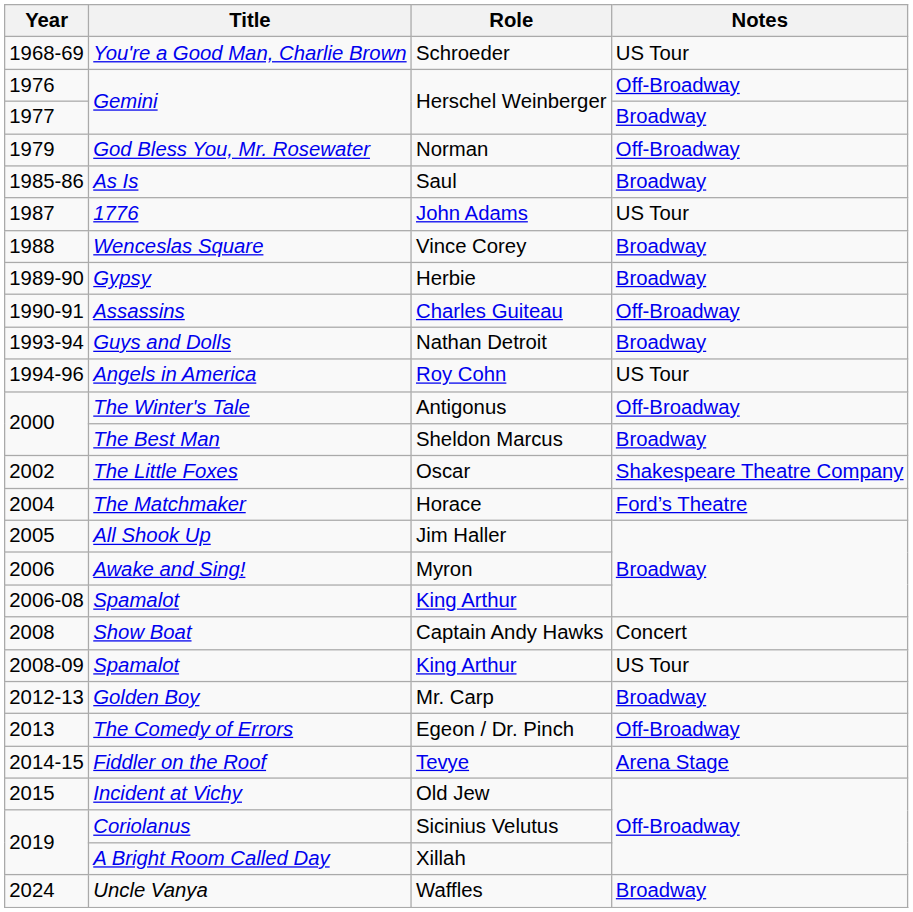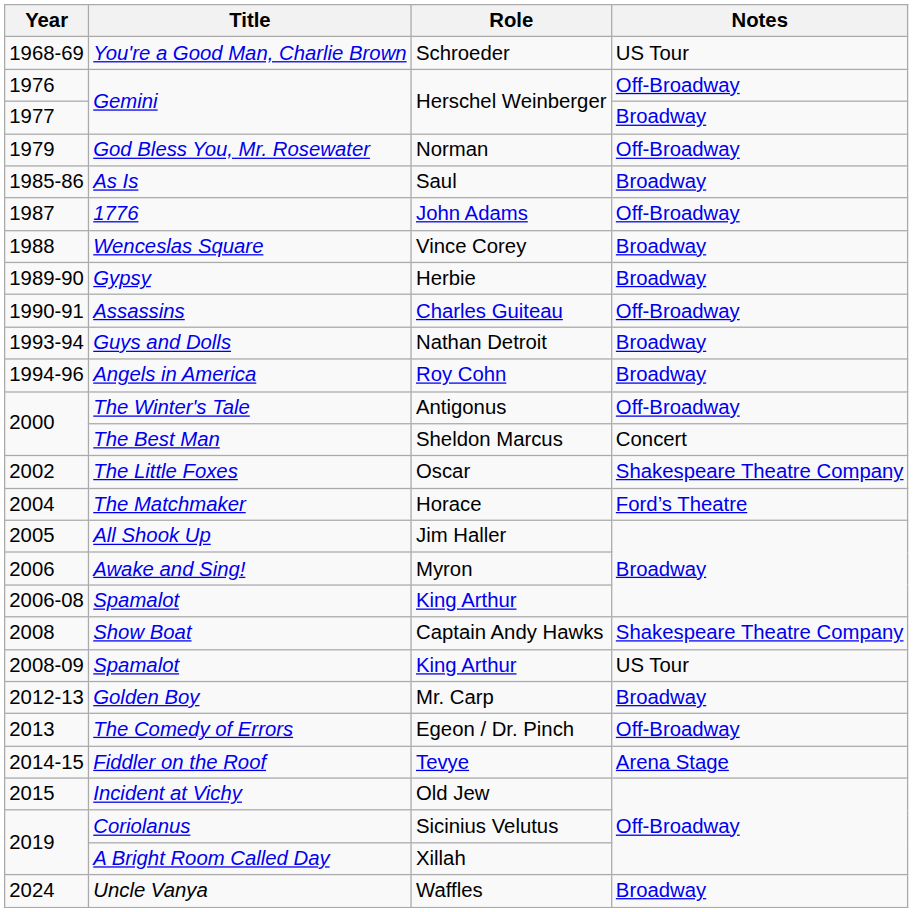 <table class="wikitable sortable">
 <tr>
 <th>Year</th>
 <th>Title</th>
 <th>Role</th>
 <th>Notes</th>
 </tr>
 <tr>
 <td>1968-69</td>
 <td><em><a href='#'>You're a Good Man, Charlie Brown</a></em></td>
 <td>Schroeder</td>
 <td>US Tour</td>
 </tr>
 <tr>
 <td>1976</td>
 <td rowspan=2><a href='#'><em>Gemini</em></a></td>
 <td rowspan=2>Herschel Weinberger</td>
 <td><a href='#'>Off-Broadway</a></td>
 </tr>
 <tr>
 <td>1977</td>
 <td><a href='#'>Broadway</a></td>
 </tr>
 <tr>
 <td>1979</td>
 <td><em><a href='#'>God Bless You, Mr. Rosewater</a></em></td>
 <td>Norman</td>
 <td><a href='#'>Off-Broadway</a></td>
 </tr>
 <tr>
 <td>1985-86</td>
 <td><a href='#'><em>As Is</em></a></td>
 <td>Saul</td>
 <td><a href='#'>Broadway</a></td>
 </tr>
 <tr>
 <td>1987</td>
 <td><a href='#'><em>1776</em></a></td>
 <td><a href='#'>John Adams</a></td>
-<td>US Tour</td>
+<td><a href='#'>Off-Broadway</a></td>
 </tr>
 <tr>
 <td>1988</td>
 <td><a href='#'><em>Wenceslas Square</em></a></td>
 <td>Vince Corey</td>
 <td><a href='#'>Broadway</a></td>
 </tr>
 <tr>
 <td>1989-90</td>
 <td><a href='#'><em>Gypsy</em></a></td>
 <td>Herbie</td>
 <td><a href='#'>Broadway</a></td>
 </tr>
 <tr>
 <td>1990-91</td>
 <td><a href='#'><em>Assassins</em></a></td>
 <td><a href='#'>Charles Guiteau</a></td>
 <td><a href='#'>Off-Broadway</a></td>
 </tr>
 <tr>
 <td>1993-94</td>
 <td><em><a href='#'>Guys and Dolls</a></em></td>
 <td>Nathan Detroit</td>
 <td><a href='#'>Broadway</a></td>
 </tr>
 <tr>
 <td>1994-96</td>
 <td><em><a href='#'>Angels in America</a></em></td>
 <td><a href='#'>Roy Cohn</a></td>
-<td>US Tour</td>
+<td><a href='#'>Broadway</a></td>
 </tr>
 <tr>
 <td rowspan=2>2000</td>
 <td><em><a href='#'>The Winter's Tale</a></em></td>
 <td>Antigonus</td>
 <td><a href='#'>Off-Broadway</a></td>
 </tr>
 <tr>
 <td><a href='#'><em>The Best Man</em></a></td>
 <td>Sheldon Marcus</td>
-<td><a href='#'>Broadway</a></td>
+<td>Concert</td>
 </tr>
 <tr>
 <td>2002</td>
 <td><em><a href='#'>The Little Foxes</a></em></td>
 <td>Oscar</td>
 <td><a href='#'>Shakespeare Theatre Company</a></td>
 </tr>
 <tr>
 <td>2004</td>
 <td><em><a href='#'>The Matchmaker</a></em></td>
 <td>Horace</td>
 <td><a href='#'>Ford’s Theatre</a></td>
 </tr>
 <tr>
 <td>2005</td>
 <td><a href='#'><em>All Shook Up</em></a></td>
 <td>Jim Haller</td>
 <td rowspan=3><a href='#'>Broadway</a></td>
 </tr>
 <tr>
 <td>2006</td>
 <td><em><a href='#'>Awake and Sing!</a></em></td>
 <td>Myron</td>
 </tr>
 <tr>
 <td>2006-08</td>
 <td><em><a href='#'>Spamalot</a></em></td>
 <td><a href='#'>King Arthur</a></td>
 </tr>
 <tr>
 <td>2008</td>
 <td><em><a href='#'>Show Boat</a></em></td>
 <td>Captain Andy Hawks</td>
-<td>Concert</td>
+<td><a href='#'>Shakespeare Theatre Company</a></td>
 </tr>
 <tr>
 <td>2008-09</td>
 <td><em><a href='#'>Spamalot</a></em></td>
 <td><a href='#'>King Arthur</a></td>
 <td>US Tour</td>
 </tr>
 <tr>
 <td>2012-13</td>
 <td><a href='#'><em>Golden Boy</em></a></td>
 <td>Mr. Carp</td>
 <td><a href='#'>Broadway</a></td>
 </tr>
 <tr>
 <td>2013</td>
 <td><em><a href='#'>The Comedy of Errors</a></em></td>
 <td>Egeon / Dr. Pinch</td>
 <td><a href='#'>Off-Broadway</a></td>
 </tr>
 <tr>
 <td>2014-15</td>
 <td><em><a href='#'>Fiddler on the Roof</a></em></td>
 <td><a href='#'>Tevye</a></td>
 <td><a href='#'>Arena Stage</a></td>
 </tr>
 <tr>
 <td>2015</td>
 <td><em><a href='#'>Incident at Vichy</a></em></td>
 <td>Old Jew</td>
 <td rowspan=3><a href='#'>Off-Broadway</a></td>
 </tr>
 <tr>
 <td rowspan=2>2019</td>
 <td><em><a href='#'>Coriolanus</a></em></td>
 <td>Sicinius Velutus</td>
 </tr>
 <tr>
 <td><em><a href='#'>A Bright Room Called Day</a></em></td>
 <td>Xillah</td>
 </tr>
 <tr>
 <td>2024</td>
 <td><em>Uncle Vanya</em></td>
 <td>Waffles</td>
 <td><a href='#'>Broadway</a></td>
 </tr>
 <tr>
 </tr>
 </table>
